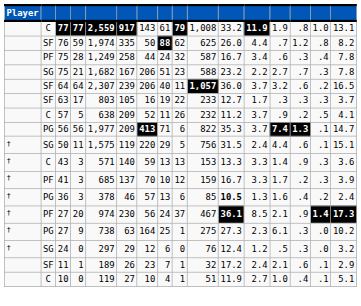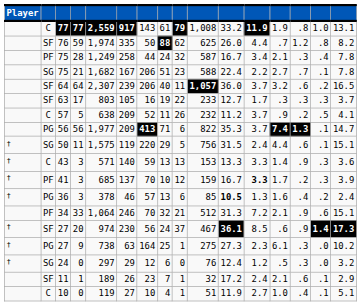 <table class="wikitable sortable" style="font-size: 95%; text-align:right;">
 <tr>
 <th style="background:#0057B7; color:#FFFFFF; border-top:#010101 3px solid; border-bottom:#010101 3px solid;">Player</th>
 <th style="background:#0057B7; color:#FFFFFF; border-top:#010101 3px solid; border-bottom:#010101 3px solid;"></th>
 <th style="background:#0057B7; color:#FFFFFF; border-top:#010101 3px solid; border-bottom:#010101 3px solid;"></th>
 <th style="background:#0057B7; color:#FFFFFF; border-top:#010101 3px solid; border-bottom:#010101 3px solid;"></th>
 <th style="background:#0057B7; color:#FFFFFF; border-top:#010101 3px solid; border-bottom:#010101 3px solid;"></th>
 <th style="background:#0057B7; color:#FFFFFF; border-top:#010101 3px solid; border-bottom:#010101 3px solid;"></th>
 <th style="background:#0057B7; color:#FFFFFF; border-top:#010101 3px solid; border-bottom:#010101 3px solid;"></th>
 <th style="background:#0057B7; color:#FFFFFF; border-top:#010101 3px solid; border-bottom:#010101 3px solid;"></th>
 <th style="background:#0057B7; color:#FFFFFF; border-top:#010101 3px solid; border-bottom:#010101 3px solid;"></th>
 <th style="background:#0057B7; color:#FFFFFF; border-top:#010101 3px solid; border-bottom:#010101 3px solid;"></th>
 <th style="background:#0057B7; color:#FFFFFF; border-top:#010101 3px solid; border-bottom:#010101 3px solid;"></th>
 <th style="background:#0057B7; color:#FFFFFF; border-top:#010101 3px solid; border-bottom:#010101 3px solid;"></th>
 <th style="background:#0057B7; color:#FFFFFF; border-top:#010101 3px solid; border-bottom:#010101 3px solid;"></th>
 <th style="background:#0057B7; color:#FFFFFF; border-top:#010101 3px solid; border-bottom:#010101 3px solid;"></th>
 <th style="background:#0057B7; color:#FFFFFF; border-top:#010101 3px solid; border-bottom:#010101 3px solid;"></th>
 <th style="background:#0057B7; color:#FFFFFF; border-top:#010101 3px solid; border-bottom:#010101 3px solid;"></th>
 </tr>
 <tr>
 <td style="text-align:left;"></td>
 <td style="text-align:center;">C</td>
 <td style="background:#010101; color:#FFFFFF;"><strong>77</strong></td>
 <td style="background:#010101; color:#FFFFFF;"><strong>77</strong></td>
 <td style="background:#010101; color:#FFFFFF;"><strong>2,559</strong></td>
 <td style="background:#010101; color:#FFFFFF;"><strong>917</strong></td>
 <td>143</td>
 <td>61</td>
 <td style="background:#010101; color:#FFFFFF;"><strong>79</strong></td>
 <td>1,008</td>
 <td>33.2</td>
 <td style="background:#010101; color:#FFFFFF;"><strong>11.9</strong></td>
 <td>1.9</td>
 <td>.8</td>
 <td>1.0</td>
 <td>13.1</td>
 </tr>
 <tr>
 <td style="text-align:left;"></td>
 <td style="text-align:center;">SF</td>
 <td>76</td>
 <td>59</td>
 <td>1,974</td>
 <td>335</td>
 <td>50</td>
 <td style="background:#010101; color:#FFFFFF;"><strong>88</strong></td>
 <td>62</td>
 <td>625</td>
 <td>26.0</td>
 <td>4.4</td>
 <td>.7</td>
 <td>1.2</td>
 <td>.8</td>
 <td>8.2</td>
 </tr>
 <tr>
 <td style="text-align:left;"></td>
 <td style="text-align:center;">PF</td>
 <td>75</td>
 <td>28</td>
 <td>1,249</td>
 <td>258</td>
 <td>44</td>
 <td>24</td>
 <td>32</td>
 <td>587</td>
 <td>16.7</td>
 <td>3.4</td>
-<td>.6</td>
+<td>2.1</td>
 <td>.3</td>
 <td>.4</td>
 <td>7.8</td>
 </tr>
 <tr>
 <td style="text-align:left;"></td>
 <td style="text-align:center;">SG</td>
 <td>75</td>
 <td>21</td>
 <td>1,682</td>
 <td>167</td>
 <td>206</td>
 <td>51</td>
 <td>23</td>
 <td>588</td>
-<td>23.2</td>
+<td>22.4</td>
 <td>2.2</td>
 <td>2.7</td>
 <td>.7</td>
-<td>.3</td>
+<td>.1</td>
 <td>7.8</td>
 </tr>
 <tr>
 <td style="text-align:left;"></td>
 <td style="text-align:center;">SF</td>
 <td>64</td>
 <td>64</td>
 <td>2,307</td>
 <td>239</td>
 <td>206</td>
 <td>40</td>
 <td>11</td>
 <td style="background:#010101; color:#FFFFFF;"><strong>1,057</strong></td>
 <td>36.0</td>
 <td>3.7</td>
 <td>3.2</td>
 <td>.6</td>
 <td>.2</td>
 <td>16.5</td>
 </tr>
 <tr>
 <td style="text-align:left;"></td>
 <td style="text-align:center;">SF</td>
 <td>63</td>
 <td>17</td>
 <td>803</td>
 <td>105</td>
 <td>16</td>
 <td>19</td>
 <td>22</td>
 <td>233</td>
 <td>12.7</td>
 <td>1.7</td>
 <td>.3</td>
 <td>.3</td>
 <td>.3</td>
 <td>3.7</td>
 </tr>
 <tr>
 <td style="text-align:left;"></td>
 <td style="text-align:center;">C</td>
 <td>57</td>
 <td>5</td>
 <td>638</td>
 <td>209</td>
 <td>52</td>
 <td>11</td>
 <td>26</td>
 <td>232</td>
 <td>11.2</td>
 <td>3.7</td>
 <td>.9</td>
 <td>.2</td>
 <td>.5</td>
 <td>4.1</td>
 </tr>
 <tr>
 <td style="text-align:left;"></td>
 <td style="text-align:center;">PG</td>
 <td>56</td>
 <td>56</td>
 <td>1,977</td>
 <td>209</td>
 <td style="background:#010101; color:#FFFFFF;"><strong>413</strong></td>
 <td>71</td>
 <td>6</td>
 <td>822</td>
 <td>35.3</td>
 <td>3.7</td>
 <td style="background:#010101; color:#FFFFFF;"><strong>7.4</strong></td>
 <td style="background:#010101; color:#FFFFFF;"><strong>1.3</strong></td>
 <td>.1</td>
 <td>14.7</td>
 </tr>
 <tr>
 <td style="text-align:left;"><sup>†</sup></td>
 <td style="text-align:center;">SG</td>
 <td>50</td>
 <td>11</td>
 <td>1,575</td>
 <td>119</td>
 <td>220</td>
 <td>29</td>
 <td>5</td>
 <td>756</td>
 <td>31.5</td>
 <td>2.4</td>
 <td>4.4</td>
 <td>.6</td>
 <td>.1</td>
 <td>15.1</td>
 </tr>
 <tr>
 <td style="text-align:left;"><sup>†</sup></td>
 <td style="text-align:center;">C</td>
 <td>43</td>
 <td>3</td>
 <td>571</td>
 <td>140</td>
 <td>59</td>
 <td>13</td>
 <td>13</td>
 <td>153</td>
 <td>13.3</td>
 <td>3.3</td>
 <td>1.4</td>
 <td>.9</td>
 <td>.3</td>
 <td>3.6</td>
 </tr>
 <tr>
 <td style="text-align:left;"><sup>†</sup></td>
 <td style="text-align:center;">PF</td>
 <td>41</td>
 <td>3</td>
 <td>685</td>
 <td>137</td>
 <td>70</td>
 <td>10</td>
 <td>12</td>
 <td>159</td>
 <td>16.7</td>
-<td>3.3</td>
+<td><strong>3.3</strong></td>
 <td>1.7</td>
 <td>.2</td>
 <td>.3</td>
 <td>3.9</td>
 </tr>
 <tr>
 <td style="text-align:left;"><sup>†</sup></td>
 <td style="text-align:center;">PG</td>
 <td>36</td>
 <td>3</td>
 <td>378</td>
 <td>46</td>
 <td>57</td>
 <td>13</td>
 <td>6</td>
 <td>85</td>
 <td><strong>10.5</strong></td>
 <td>1.3</td>
 <td>1.6</td>
 <td>.4</td>
 <td>.2</td>
 <td>2.4</td>
 </tr>
 <tr>
+<td style="text-align:left;"></td>
+<td style="text-align:center;">PF</td>
+<td>34</td>
+<td>33</td>
+<td>1,064</td>
+<td>246</td>
+<td>70</td>
+<td>32</td>
+<td>21</td>
+<td>512</td>
+<td>31.3</td>
+<td>7.2</td>
+<td>2.1</td>
+<td>.9</td>
+<td>.6</td>
+<td>15.1</td>
+</tr>
+<tr>
 <td style="text-align:left;"><sup>†</sup></td>
-<td style="text-align:center;">PF</td>
+<td style="text-align:center;">SF</td>
 <td>27</td>
 <td>20</td>
 <td>974</td>
 <td>230</td>
 <td>56</td>
 <td>24</td>
 <td>37</td>
 <td>467</td>
 <td style="background:#010101; color:#FFFFFF;"><strong>36.1</strong></td>
 <td>8.5</td>
-<td>2.1</td>
+<td>.6</td>
 <td>.9</td>
 <td style="background:#010101; color:#FFFFFF;"><strong>1.4</strong></td>
 <td style="background:#010101; color:#FFFFFF;"><strong>17.3</strong></td>
 </tr>
 <tr>
 <td style="text-align:left;"><sup>†</sup></td>
 <td style="text-align:center;">PG</td>
 <td>27</td>
 <td>9</td>
 <td>738</td>
 <td>63</td>
 <td>164</td>
 <td>25</td>
 <td>1</td>
 <td>275</td>
 <td>27.3</td>
 <td>2.3</td>
 <td>6.1</td>
 <td>.3</td>
 <td>.0</td>
 <td>10.2</td>
 </tr>
 <tr>
 <td style="text-align:left;"><sup>†</sup></td>
 <td style="text-align:center;">SG</td>
 <td>24</td>
 <td>0</td>
 <td>297</td>
 <td>29</td>
 <td>12</td>
 <td>6</td>
 <td>0</td>
 <td>76</td>
 <td>12.4</td>
 <td>1.2</td>
 <td>.5</td>
 <td>.3</td>
 <td>.0</td>
 <td>3.2</td>
 </tr>
 <tr>
 <td style="text-align:left;"></td>
 <td style="text-align:center;">SF</td>
 <td>11</td>
 <td>1</td>
 <td>189</td>
 <td>26</td>
 <td>23</td>
 <td>7</td>
 <td>1</td>
 <td>32</td>
 <td>17.2</td>
 <td>2.4</td>
 <td>2.1</td>
 <td>.6</td>
 <td>.1</td>
 <td>2.9</td>
 </tr>
 <tr>
 <td style="text-align:left;"></td>
 <td style="text-align:center;">C</td>
 <td>10</td>
 <td>0</td>
 <td>119</td>
 <td>27</td>
 <td>10</td>
 <td>4</td>
 <td>1</td>
 <td>51</td>
 <td>11.9</td>
 <td>2.7</td>
 <td>1.0</td>
 <td>.4</td>
 <td>.1</td>
 <td>5.1</td>
 </tr>
 </table>
